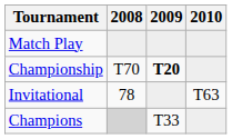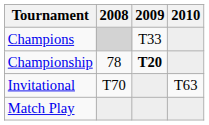 <table class="wikitable" style="text-align:center;">
 <tr>
 <th>Tournament</th>
 <th>2008</th>
 <th>2009</th>
 <th>2010</th>
 </tr>
 <tr>
+<td align="left"><a href='#'>Champions</a></td>
+<td style="background:#D3D3D3;"></td>
+<td>T33</td>
+<td style="background:#eeeeee;"></td>
+</tr>
+<tr>
+<td align="left"><a href='#'>Championship</a></td>
+<td>78</td>
+<td><strong>T20</strong></td>
+<td style="background:#eeeeee;"></td>
+</tr>
+<tr>
+<td align="left"><a href='#'>Invitational</a></td>
+<td>T70</td>
+<td style="background:#eeeeee;"></td>
+<td>T63</td>
+</tr>
+<tr>
 <td align="left"><a href='#'>Match Play</a></td>
 <td style="background:#eeeeee;"></td>
 <td style="background:#eeeeee;"></td>
 <td style="background:#eeeeee;"></td>
 </tr>
-<tr>
-<td align="left"><a href='#'>Championship</a></td>
-<td>T70</td>
-<td><strong>T20</strong></td>
-<td style="background:#eeeeee;"></td>
-</tr>
-<tr>
-<td align="left"><a href='#'>Invitational</a></td>
-<td>78</td>
-<td style="background:#eeeeee;"></td>
-<td>T63</td>
-</tr>
-<tr>
-<td align="left"><a href='#'>Champions</a></td>
-<td style="background:#D3D3D3;"></td>
-<td>T33</td>
-<td style="background:#eeeeee;"></td>
-</tr>
 </table>
